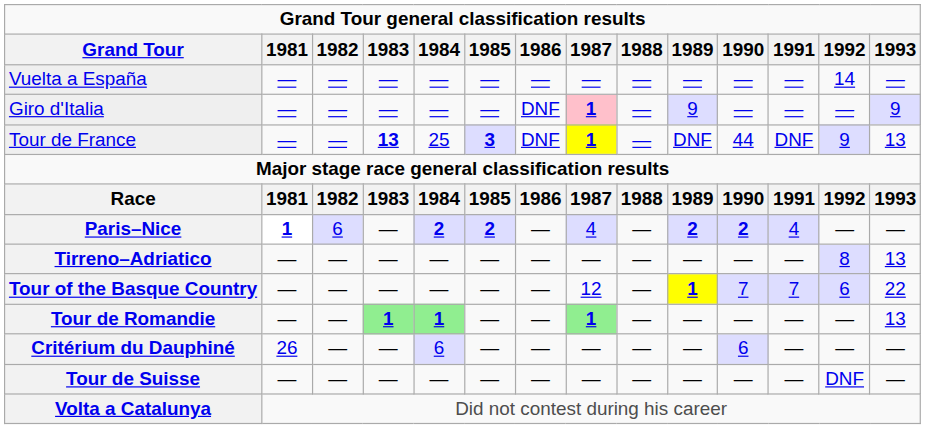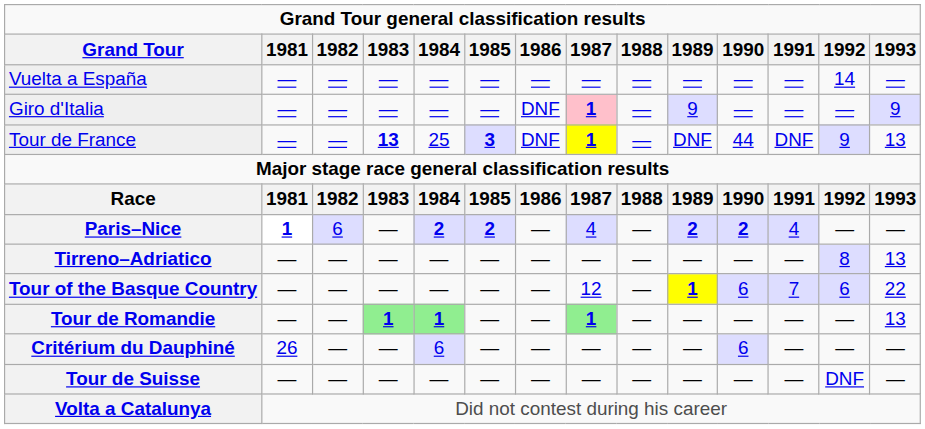 <table class="wikitable plainrowheaders">
 <tr>
 <td colspan=17 align="center"><strong>Grand Tour general classification results</strong></td>
 </tr>
 <tr>
 <th><a href='#'>Grand Tour</a></th>
 <th scope="col">1981</th>
 <th scope="col">1982</th>
 <th scope="col">1983</th>
 <th scope="col">1984</th>
 <th scope="col">1985</th>
 <th scope="col">1986</th>
 <th scope="col">1987</th>
 <th scope="col">1988</th>
 <th scope="col">1989</th>
 <th scope="col">1990</th>
 <th scope="col">1991</th>
 <th scope="col">1992</th>
 <th scope="col">1993</th>
 </tr>
 <tr style="text-align:center;">
 <td style="text-align:left; background:#EFEFEF;"> <a href='#'>Vuelta a España</a></td>
 <td><a href='#'>—</a></td>
 <td><a href='#'>—</a></td>
 <td><a href='#'>—</a></td>
 <td><a href='#'>—</a></td>
 <td><a href='#'>—</a></td>
 <td><a href='#'>—</a></td>
 <td><a href='#'>—</a></td>
 <td><a href='#'>—</a></td>
 <td><a href='#'>—</a></td>
 <td><a href='#'>—</a></td>
 <td><a href='#'>—</a></td>
 <td><a href='#'>14</a></td>
 <td><a href='#'>—</a></td>
 </tr>
 <tr style="text-align:center;">
 <td style="text-align:left; background:#efefef;"> <a href='#'>Giro d'Italia</a></td>
 <td><a href='#'>—</a></td>
 <td><a href='#'>—</a></td>
 <td><a href='#'>—</a></td>
 <td><a href='#'>—</a></td>
 <td><a href='#'>—</a></td>
 <td><a href='#'>DNF</a></td>
 <td bgcolor=pink><strong><a href='#'>1</a></strong></td>
 <td><a href='#'>—</a></td>
 <td style="background:#ddf;"><a href='#'>9</a></td>
 <td><a href='#'>—</a></td>
 <td><a href='#'>—</a></td>
 <td><a href='#'>—</a></td>
 <td style="background:#ddf;"><a href='#'>9</a></td>
 </tr>
 <tr style="text-align:center;">
 <td style="text-align:left; background:#efefef;"> <a href='#'>Tour de France</a></td>
 <td><a href='#'>—</a></td>
 <td><a href='#'>—</a></td>
 <td><strong><a href='#'>13</a></strong></td>
 <td><a href='#'>25</a></td>
 <td style="background:#ddf;"><strong><a href='#'>3</a></strong></td>
 <td><a href='#'>DNF</a></td>
 <td style="background:yellow;"><strong><a href='#'>1</a></strong></td>
 <td><a href='#'>—</a></td>
 <td><a href='#'>DNF</a></td>
 <td><a href='#'>44</a></td>
 <td><a href='#'>DNF</a></td>
 <td style="background:#ddf;"><a href='#'>9</a></td>
 <td><a href='#'>13</a></td>
 </tr>
 <tr>
 <td colspan=17 align="center"><strong>Major stage race general classification results</strong></td>
 </tr>
 <tr>
 <th scope="col">Race</th>
 <th scope="col">1981</th>
 <th scope="col">1982</th>
 <th scope="col">1983</th>
 <th scope="col">1984</th>
 <th scope="col">1985</th>
 <th scope="col">1986</th>
 <th scope="col">1987</th>
 <th scope="col">1988</th>
 <th scope="col">1989</th>
 <th scope="col">1990</th>
 <th scope="col">1991</th>
 <th scope="col">1992</th>
 <th scope="col">1993</th>
 </tr>
 <tr style="text-align:center;">
 <th scope="row"> <a href='#'>Paris–Nice</a></th>
 <td style="background:white;"><a href='#'><strong>1</strong></a></td>
 <td style="background:#ddf;"><a href='#'>6</a></td>
 <td>—</td>
 <td style="background:#ddf;"><a href='#'><strong>2</strong></a></td>
 <td style="background:#ddf;"><a href='#'><strong>2</strong></a></td>
 <td>—</td>
 <td style="background:#ddf;"><a href='#'>4</a></td>
 <td>—</td>
 <td style="background:#ddf;"><a href='#'><strong>2</strong></a></td>
 <td style="background:#ddf;"><a href='#'><strong>2</strong></a></td>
 <td style="background:#ddf;"><a href='#'>4</a></td>
 <td>—</td>
 <td>—</td>
 </tr>
 <tr style="text-align:center;">
 <th scope="row"> <a href='#'>Tirreno–Adriatico</a></th>
 <td>—</td>
 <td>—</td>
 <td>—</td>
 <td>—</td>
 <td>—</td>
 <td>—</td>
 <td>—</td>
 <td>—</td>
 <td>—</td>
 <td>—</td>
 <td>—</td>
 <td style="background:#ddf;"><a href='#'>8</a></td>
 <td><a href='#'>13</a></td>
 </tr>
 <tr style="text-align:center;">
 <th scope="row"> <a href='#'>Tour of the Basque Country</a></th>
 <td>—</td>
 <td>—</td>
 <td>—</td>
 <td>—</td>
 <td>—</td>
 <td>—</td>
 <td><a href='#'>12</a></td>
 <td>—</td>
 <td style="background:yellow;"><a href='#'><strong>1</strong></a></td>
-<td style="background:#ddf;"><a href='#'>7</a></td>
+<td style="background:#ddf;"><a href='#'>6</a></td>
 <td style="background:#ddf;"><a href='#'>7</a></td>
 <td style="background:#ddf;"><a href='#'>6</a></td>
 <td><a href='#'>22</a></td>
 </tr>
 <tr style="text-align:center;">
 <th scope="row"> <a href='#'>Tour de Romandie</a></th>
 <td>—</td>
 <td>—</td>
 <td style="background:lightgreen;"><a href='#'><strong>1</strong></a></td>
 <td style="background:lightgreen;"><a href='#'><strong>1</strong></a></td>
 <td>—</td>
 <td>—</td>
 <td style="background:lightgreen;"><a href='#'><strong>1</strong></a></td>
 <td>—</td>
 <td>—</td>
 <td>—</td>
 <td>—</td>
 <td>—</td>
 <td><a href='#'>13</a></td>
 </tr>
 <tr style="text-align:center;">
 <th scope="row"> <a href='#'>Critérium du Dauphiné</a></th>
 <td><a href='#'>26</a></td>
 <td>—</td>
 <td>—</td>
 <td style="background:#ddf;"><a href='#'>6</a></td>
 <td>—</td>
 <td>—</td>
 <td>—</td>
 <td>—</td>
 <td>—</td>
 <td style="background:#ddf;"><a href='#'>6</a></td>
 <td>—</td>
 <td>—</td>
 <td>—</td>
 </tr>
 <tr style="text-align:center;">
 <th scope="row"> <a href='#'>Tour de Suisse</a></th>
 <td>—</td>
 <td>—</td>
 <td>—</td>
 <td>—</td>
 <td>—</td>
 <td>—</td>
 <td>—</td>
 <td>—</td>
 <td>—</td>
 <td>—</td>
 <td>—</td>
 <td><a href='#'>DNF</a></td>
 <td>—</td>
 </tr>
 <tr style="text-align:center;">
 <th scope="row"> <a href='#'>Volta a Catalunya</a></th>
 <td style="color:#4d4d4d;" colspan=13>Did not contest during his career</td>
 </tr>
 </table>
